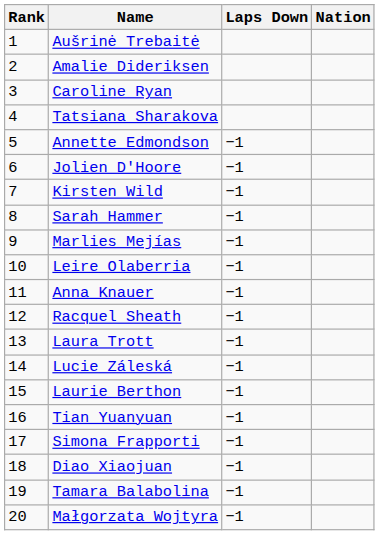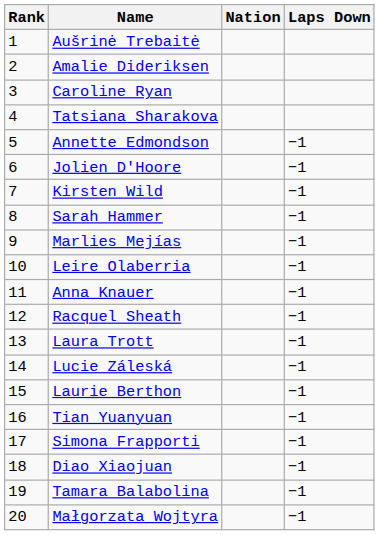 <table class="wikitable sortable" style="text-align:left">
 <tr>
 <th>Rank</th>
 <th>Name</th>
+<th>Nation</th>
 <th>Laps Down</th>
-<th>Nation</th>
 </tr>
 <tr>
 <td>1</td>
 <td align=left><a href='#'>Aušrinė Trebaitė</a></td>
+<td align=left></td>
 <td></td>
-<td align=left></td>
 </tr>
 <tr>
 <td>2</td>
 <td align=left><a href='#'>Amalie Dideriksen</a></td>
+<td align=left></td>
 <td></td>
-<td align=left></td>
 </tr>
 <tr>
 <td>3</td>
 <td align=left><a href='#'>Caroline Ryan</a></td>
+<td align=left></td>
 <td></td>
-<td align=left></td>
 </tr>
 <tr>
 <td>4</td>
 <td align=left><a href='#'>Tatsiana Sharakova</a></td>
+<td align=left></td>
 <td></td>
-<td align=left></td>
 </tr>
 <tr>
 <td>5</td>
 <td align=left><a href='#'>Annette Edmondson</a></td>
+<td align=left></td>
 <td>−1</td>
-<td align=left></td>
 </tr>
 <tr>
 <td>6</td>
 <td align=left><a href='#'>Jolien D'Hoore</a></td>
+<td align=left></td>
 <td>−1</td>
-<td align=left></td>
 </tr>
 <tr>
 <td>7</td>
 <td align=left><a href='#'>Kirsten Wild</a></td>
+<td align=left></td>
 <td>−1</td>
-<td align=left></td>
 </tr>
 <tr>
 <td>8</td>
 <td align=left><a href='#'>Sarah Hammer</a></td>
+<td align=left></td>
 <td>−1</td>
-<td align=left></td>
 </tr>
 <tr>
 <td>9</td>
 <td align=left><a href='#'>Marlies Mejías</a></td>
+<td align=left></td>
 <td>−1</td>
-<td align=left></td>
 </tr>
 <tr>
 <td>10</td>
 <td align=left><a href='#'>Leire Olaberria</a></td>
+<td align=left></td>
 <td>−1</td>
-<td align=left></td>
 </tr>
 <tr>
 <td>11</td>
 <td align=left><a href='#'>Anna Knauer</a></td>
+<td align=left></td>
 <td>−1</td>
-<td align=left></td>
 </tr>
 <tr>
 <td>12</td>
 <td align=left><a href='#'>Racquel Sheath</a></td>
+<td align=left></td>
 <td>−1</td>
-<td align=left></td>
 </tr>
 <tr>
 <td>13</td>
 <td align=left><a href='#'>Laura Trott</a></td>
+<td align=left></td>
 <td>−1</td>
-<td align=left></td>
 </tr>
 <tr>
 <td>14</td>
 <td align=left><a href='#'>Lucie Záleská</a></td>
+<td align=left></td>
 <td>−1</td>
-<td align=left></td>
 </tr>
 <tr>
 <td>15</td>
 <td align=left><a href='#'>Laurie Berthon</a></td>
+<td align=left></td>
 <td>−1</td>
-<td align=left></td>
 </tr>
 <tr>
 <td>16</td>
 <td align=left><a href='#'>Tian Yuanyuan</a></td>
+<td align=left></td>
 <td>−1</td>
-<td align=left></td>
 </tr>
 <tr>
 <td>17</td>
 <td align=left><a href='#'>Simona Frapporti</a></td>
+<td align=left></td>
 <td>−1</td>
-<td align=left></td>
 </tr>
 <tr>
 <td>18</td>
 <td align=left><a href='#'>Diao Xiaojuan</a></td>
+<td align=left></td>
 <td>−1</td>
-<td align=left></td>
 </tr>
 <tr>
 <td>19</td>
 <td align=left><a href='#'>Tamara Balabolina</a></td>
+<td align=left></td>
 <td>−1</td>
-<td align=left></td>
 </tr>
 <tr>
 <td>20</td>
 <td align=left><a href='#'>Małgorzata Wojtyra</a></td>
+<td align=left></td>
 <td>−1</td>
-<td align=left></td>
 </tr>
 </table>
